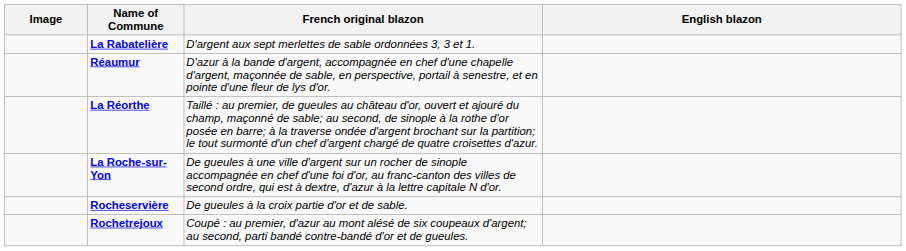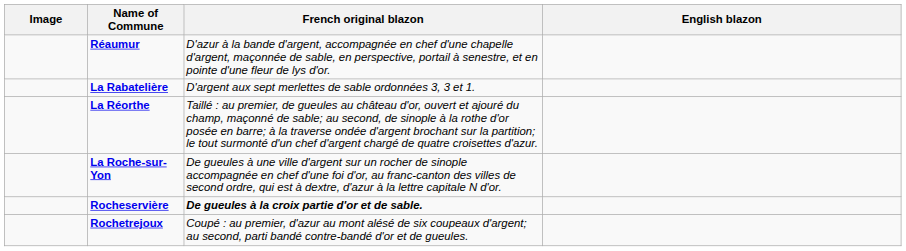 <table class="wikitable" style="width:100%;">
 <tr>
 <th style="width:110px;">Image</th>
 <th>Name of Commune</th>
 <th style="width:40%;">French original blazon</th>
 <th style="width:40%;">English blazon</th>
 </tr>
 <tr valign=top>
 <td align=center></td>
-<td><strong><a href='#'>La Rabatelière</a></strong></td>
-<td><em>D'argent aux sept merlettes de sable ordonnées 3, 3 et 1.</em></td>
+<td><strong><a href='#'>Réaumur</a></strong></td>
+<td><em>D'azur à la bande d'argent, accompagnée en chef d'une chapelle d'argent, maçonnée de sable, en perspective, portail à senestre, et en pointe d'une fleur de lys d'or.</em></td>
 <td></td>
 </tr>
 <tr valign=top>
 <td align=center></td>
-<td><strong><a href='#'>Réaumur</a></strong></td>
-<td><em>D'azur à la bande d'argent, accompagnée en chef d'une chapelle d'argent, maçonnée de sable, en perspective, portail à senestre, et en pointe d'une fleur de lys d'or.</em></td>
+<td><strong><a href='#'>La Rabatelière</a></strong></td>
+<td><em>D'argent aux sept merlettes de sable ordonnées 3, 3 et 1.</em></td>
 <td></td>
 </tr>
 <tr valign=top>
 <td align=center></td>
 <td><strong><a href='#'>La Réorthe</a></strong></td>
 <td><em>Taillé : au premier, de gueules au château d'or, ouvert et ajouré du champ, maçonné de sable; au second, de sinople à la rothe d'or posée en barre; à la traverse ondée d'argent brochant sur la partition; le tout surmonté d'un chef d'argent chargé de quatre croisettes d'azur.</em></td>
 <td></td>
 </tr>
 <tr valign=top>
 <td align=center></td>
 <td><strong><a href='#'>La Roche-sur-Yon</a></strong></td>
 <td><em>De gueules à une ville d'argent sur un rocher de sinople accompagnée en chef d'une foi d'or, au franc-canton des villes de second ordre, qui est à dextre, d'azur à la lettre capitale N d'or.</em></td>
 <td></td>
 </tr>
 <tr valign=top>
 <td align=center></td>
 <td><strong><a href='#'>Rocheservière</a></strong></td>
-<td><em>De gueules à la croix partie d'or et de sable.</em></td>
+<td><strong><em>De gueules à la croix partie d'or et de sable.</em></strong></td>
 <td></td>
 </tr>
 <tr valign=top>
 <td align=center></td>
 <td><strong><a href='#'>Rochetrejoux</a></strong></td>
 <td><em>Coupé : au premier, d'azur au mont alésé de six coupeaux d'argent; au second, parti bandé contre-bandé d'or et de gueules.</em></td>
 <td></td>
 </tr>
 </table>
